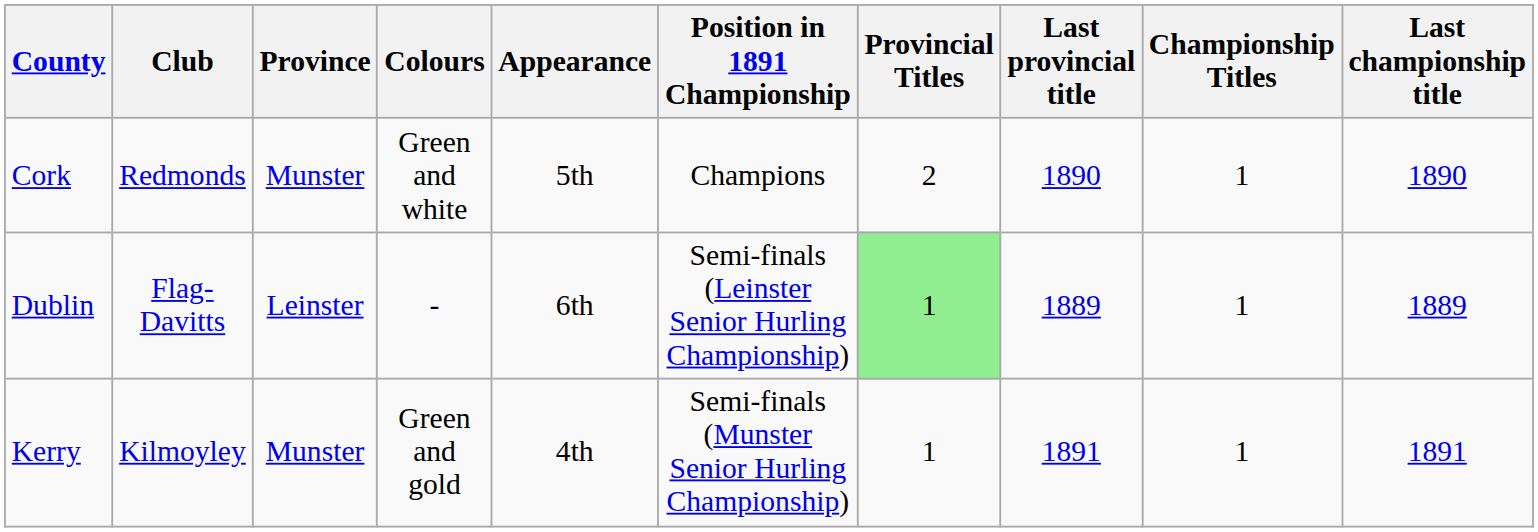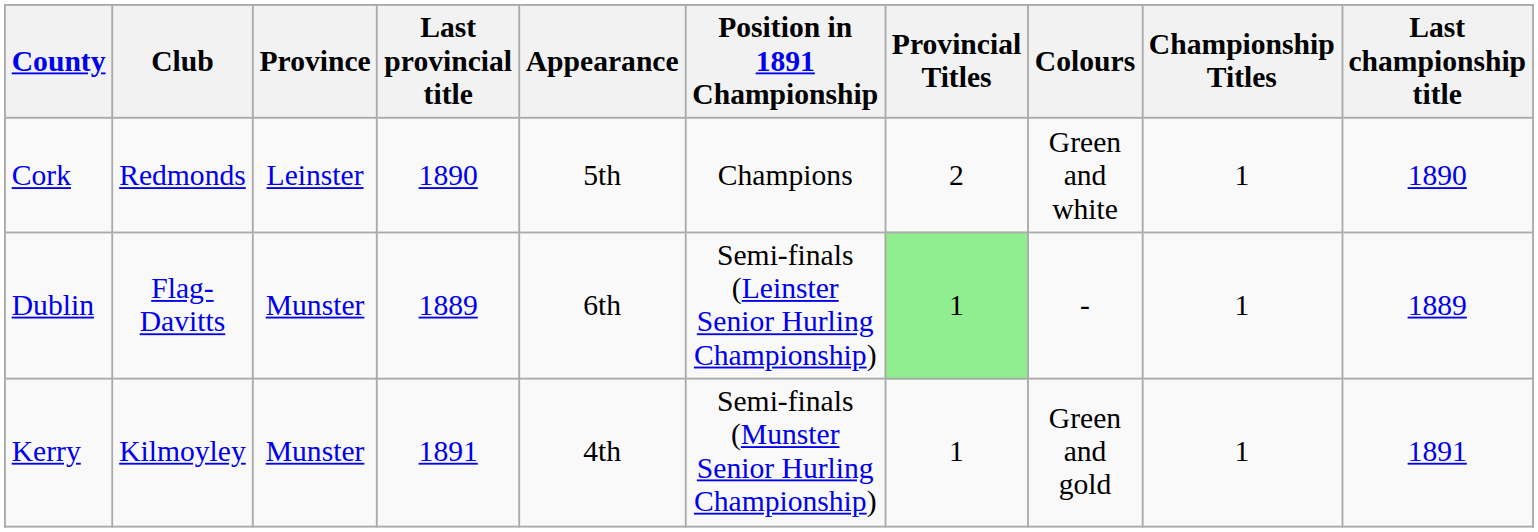 <table class="wikitable sortable" style="text-align:center">
 <tr>
 <th><a href='#'>County</a></th>
 <th>Club</th>
 <th>Province</th>
-<th>Colours</th>
+<th>Last provincial title</th>
 <th>Appearance</th>
 <th>Position in <a href='#'>1891</a> Championship</th>
 <th>Provincial Titles</th>
-<th>Last provincial title</th>
+<th>Colours</th>
 <th>Championship Titles</th>
 <th>Last championship title</th>
 </tr>
 <tr>
 <td style="text-align:left"> <a href='#'>Cork</a></td>
 <td><a href='#'>Redmonds</a></td>
-<td><a href='#'>Munster</a></td>
-<td>Green and white</td>
+<td><a href='#'>Leinster</a></td>
+<td><a href='#'>1890</a></td>
 <td>5th</td>
 <td>Champions</td>
 <td>2</td>
-<td><a href='#'>1890</a></td>
+<td>Green and white</td>
 <td>1</td>
 <td><a href='#'>1890</a></td>
 </tr>
 <tr>
 <td style="text-align:left"> <a href='#'>Dublin</a></td>
 <td><a href='#'>Flag-Davitts</a></td>
-<td><a href='#'>Leinster</a></td>
-<td>-</td>
+<td><a href='#'>Munster</a></td>
+<td><a href='#'>1889</a></td>
 <td>6th</td>
 <td>Semi-finals (<a href='#'>Leinster Senior Hurling Championship</a>)</td>
 <td style="background: lightgreen;">1</td>
-<td><a href='#'>1889</a></td>
+<td>-</td>
 <td>1</td>
 <td><a href='#'>1889</a></td>
 </tr>
 <tr>
 <td style="text-align:left"> <a href='#'>Kerry</a></td>
 <td><a href='#'>Kilmoyley</a></td>
 <td><a href='#'>Munster</a></td>
-<td>Green and gold</td>
+<td><a href='#'>1891</a></td>
 <td>4th</td>
 <td>Semi-finals (<a href='#'>Munster Senior Hurling Championship</a>)</td>
 <td>1</td>
-<td><a href='#'>1891</a></td>
+<td>Green and gold</td>
 <td>1</td>
 <td><a href='#'>1891</a></td>
 </tr>
 </table>
